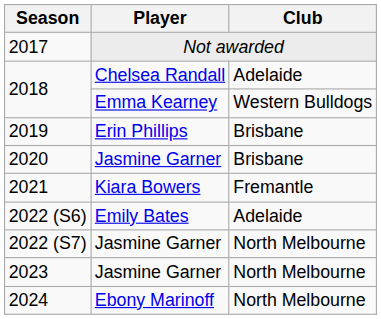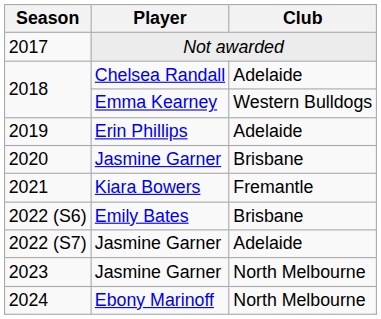 <table class="wikitable">
 <tr>
 <th>Season</th>
 <th>Player</th>
 <th>Club</th>
 </tr>
 <tr>
 <td>2017</td>
 <td colspan="2"style="background:#ececec; text-align:center;"><em>Not awarded</em></td>
 </tr>
 <tr>
 <td rowspan="2">2018</td>
 <td><a href='#'>Chelsea Randall</a></td>
 <td>Adelaide</td>
 </tr>
 <tr>
 <td><a href='#'>Emma Kearney</a></td>
 <td>Western Bulldogs</td>
 </tr>
 <tr>
 <td>2019</td>
 <td><a href='#'>Erin Phillips</a></td>
-<td>Brisbane</td>
+<td>Adelaide</td>
 </tr>
 <tr>
 <td>2020</td>
 <td><a href='#'>Jasmine Garner</a></td>
 <td>Brisbane</td>
 </tr>
 <tr>
 <td>2021</td>
 <td><a href='#'>Kiara Bowers</a></td>
 <td>Fremantle</td>
 </tr>
 <tr>
 <td>2022 (S6)</td>
 <td><a href='#'>Emily Bates</a></td>
-<td>Adelaide</td>
+<td>Brisbane</td>
 </tr>
 <tr>
 <td>2022 (S7)</td>
 <td>Jasmine Garner</td>
-<td>North Melbourne</td>
+<td>Adelaide</td>
 </tr>
 <tr>
 <td>2023</td>
 <td>Jasmine Garner</td>
 <td>North Melbourne</td>
 </tr>
 <tr>
 <td>2024</td>
 <td><a href='#'>Ebony Marinoff</a></td>
 <td>North Melbourne</td>
 </tr>
 </table>
